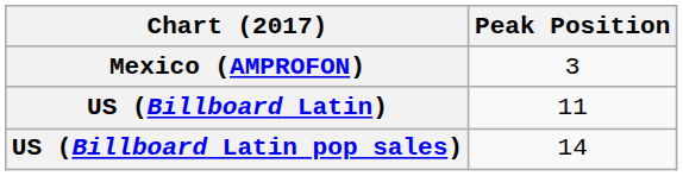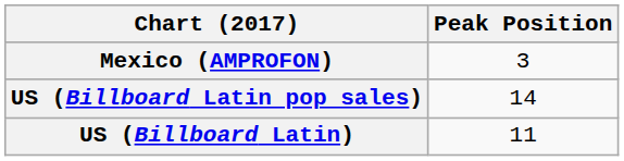 <table class="wikitable sortable plainrowheaders" style="text-align:center">
 <tr>
 <th>Chart (2017)</th>
 <th>Peak Position</th>
 </tr>
 <tr>
 <th scope="row">Mexico (<a href='#'>AMPROFON</a>)</th>
 <td style="text-align:center;">3</td>
 </tr>
 <tr>
+<th scope="row">US (<a href='#'><em>Billboard</em> Latin pop sales</a>)</th>
+<td>14</td>
+</tr>
+<tr>
 <th scope="row">US (<a href='#'><em>Billboard</em> Latin</a>)</th>
 <td>11</td>
 </tr>
-<tr>
-<th scope="row">US (<a href='#'><em>Billboard</em> Latin pop sales</a>)</th>
-<td>14</td>
-</tr>
 </table>
